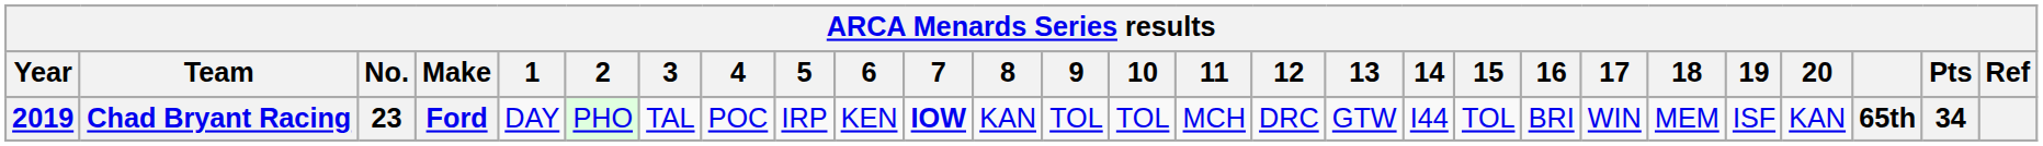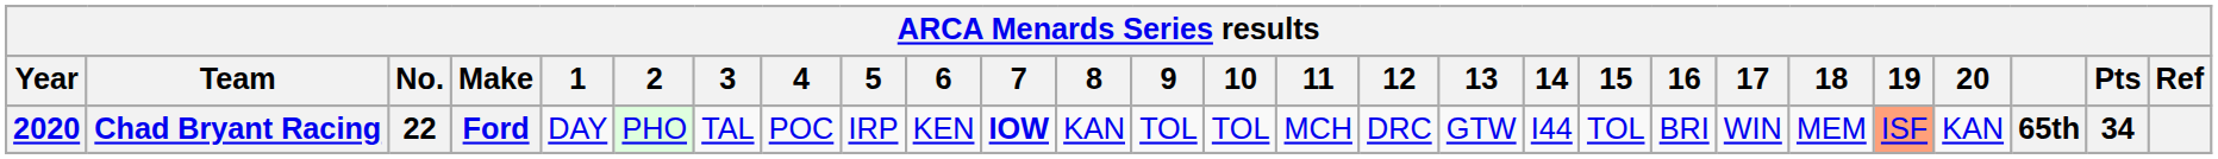 <table class="wikitable" style="text-align:center; font-size:75%">
 <tr>
 <th colspan=27><a href='#'>ARCA Menards Series</a> results</th>
 </tr>
 <tr>
 <th>Year</th>
 <th>Team</th>
 <th>No.</th>
 <th>Make</th>
 <th>1</th>
 <th>2</th>
 <th>3</th>
 <th>4</th>
 <th>5</th>
 <th>6</th>
 <th>7</th>
 <th>8</th>
 <th>9</th>
 <th>10</th>
 <th>11</th>
 <th>12</th>
 <th>13</th>
 <th>14</th>
 <th>15</th>
 <th>16</th>
 <th>17</th>
 <th>18</th>
 <th>19</th>
 <th>20</th>
 <th></th>
 <th>Pts</th>
 <th>Ref</th>
 </tr>
 <tr>
-<th><a href='#'>2019</a></th>
+<th><a href='#'>2020</a></th>
 <th><a href='#'>Chad Bryant Racing</a></th>
-<th>23</th>
+<th>22</th>
 <th><a href='#'>Ford</a></th>
 <td><a href='#'>DAY</a></td>
 <td style="background:#DFFFDF;"><a href='#'>PHO</a><br></td>
 <td><a href='#'>TAL</a></td>
 <td><a href='#'>POC</a></td>
 <td><a href='#'>IRP</a></td>
 <td><a href='#'>KEN</a></td>
 <td><strong><a href='#'>IOW</a></strong></td>
 <td><a href='#'>KAN</a></td>
 <td><a href='#'>TOL</a></td>
 <td><a href='#'>TOL</a></td>
 <td><a href='#'>MCH</a></td>
 <td><a href='#'>DRC</a></td>
 <td><a href='#'>GTW</a></td>
 <td><a href='#'>I44</a></td>
 <td><a href='#'>TOL</a></td>
 <td><a href='#'>BRI</a></td>
 <td><a href='#'>WIN</a></td>
 <td><a href='#'>MEM</a></td>
-<td><a href='#'>ISF</a></td>
+<td style="background: lightsalmon;"><a href='#'>ISF</a></td>
 <td><a href='#'>KAN</a></td>
 <th>65th</th>
 <th>34</th>
 <th></th>
 </tr>
 </table>
